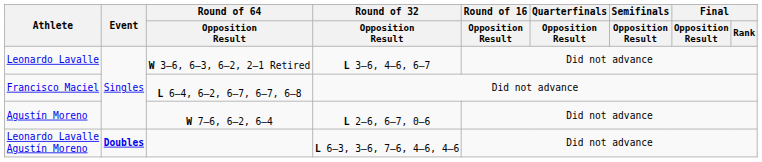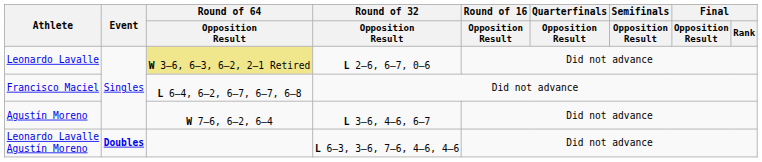 <table class="wikitable" style="font-size:90%">
 <tr>
 <th rowspan="2">Athlete</th>
 <th rowspan="2">Event</th>
 <th>Round of 64</th>
 <th>Round of 32</th>
 <th>Round of 16</th>
 <th>Quarterfinals</th>
 <th>Semifinals</th>
 <th colspan=2>Final</th>
 </tr>
 <tr style="font-size:95%">
 <th>Opposition<br>Result</th>
 <th>Opposition<br>Result</th>
 <th>Opposition<br>Result</th>
 <th>Opposition<br>Result</th>
 <th>Opposition<br>Result</th>
 <th>Opposition<br>Result</th>
 <th>Rank</th>
 </tr>
 <tr align=center>
 <td align=left><a href='#'>Leonardo Lavalle</a></td>
 <td align=left rowspan=3><a href='#'>Singles</a></td>
-<td><br><strong>W</strong> 3–6, 6–3, 6–2, 2–1 Retired</td>
-<td><br><strong>L</strong> 3–6, 4–6, 6–7</td>
+<td style="background: khaki;"><br><strong>W</strong> 3–6, 6–3, 6–2, 2–1 Retired</td>
+<td><br><strong>L</strong> 2–6, 6–7, 0–6</td>
 <td colspan=5>Did not advance</td>
 </tr>
 <tr align=center>
 <td align=left><a href='#'>Francisco Maciel</a></td>
 <td><br><strong>L</strong> 6–4, 6–2, 6–7, 6–7, 6–8</td>
 <td colspan=6>Did not advance</td>
 </tr>
 <tr align=center>
 <td align=left><a href='#'>Agustín Moreno</a></td>
 <td><br><strong>W</strong> 7–6, 6–2, 6–4</td>
-<td><br><strong>L</strong> 2–6, 6–7, 0–6</td>
+<td><br><strong>L</strong> 3–6, 4–6, 6–7</td>
 <td colspan=5>Did not advance</td>
 </tr>
 <tr align=center>
 <td align=left><a href='#'>Leonardo Lavalle</a><br><a href='#'>Agustín Moreno</a></td>
 <td align=left><strong><a href='#'>Doubles</a></strong></td>
 <td></td>
 <td><br><strong>L</strong> 6–3, 3–6, 7–6, 4–6, 4–6</td>
 <td colspan=5>Did not advance</td>
 </tr>
 </table>
